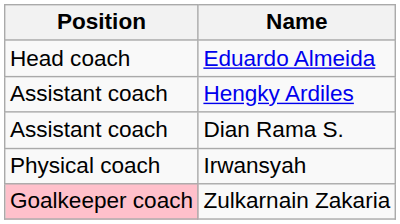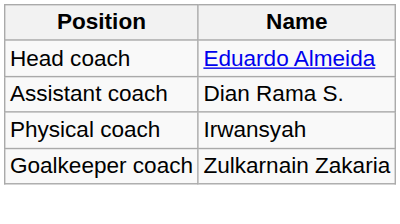 <table class="wikitable">
 <tr>
 <th>Position</th>
 <th>Name</th>
 </tr>
 <tr>
 <td>Head coach</td>
 <td> <a href='#'>Eduardo Almeida</a></td>
 </tr>
 <tr>
 <td>Assistant coach</td>
-<td> <a href='#'>Hengky Ardiles</a></td>
-</tr>
-<tr>
-<td>Assistant coach</td>
 <td> Dian Rama S.</td>
 </tr>
 <tr>
 <td>Physical coach</td>
 <td> Irwansyah</td>
 </tr>
 <tr>
-<td style="background: pink;">Goalkeeper coach</td>
+<td>Goalkeeper coach</td>
 <td> Zulkarnain Zakaria</td>
 </tr>
 </table>
